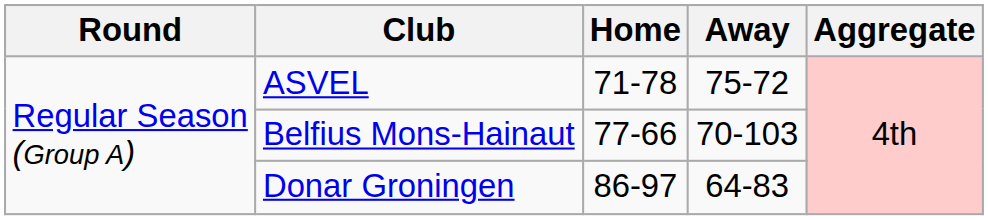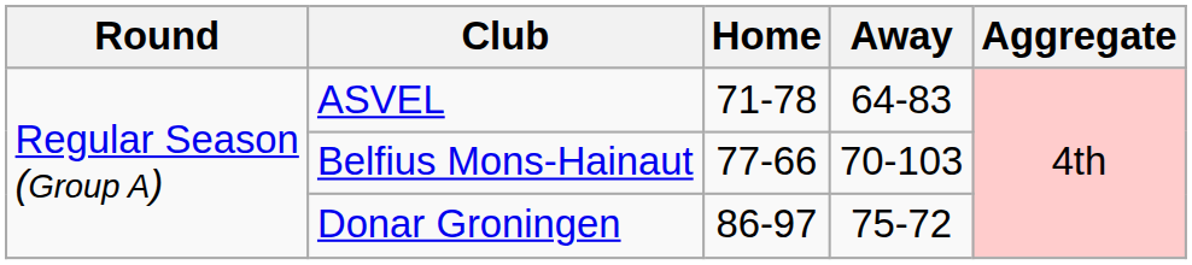 <table class="wikitable">
 <tr>
 <th>Round</th>
 <th>Club</th>
 <th>Home</th>
 <th>Away</th>
 <th>Aggregate</th>
 </tr>
 <tr>
 <td rowspan="3"><a href='#'>Regular Season</a><br><em>(<small>Group A</small>)</em></td>
 <td> <a href='#'>ASVEL</a></td>
 <td style="text-align:center;">71-78</td>
-<td style="text-align:center;">75-72</td>
+<td style="text-align:center;">64-83</td>
 <td rowspan="3" style="text-align:center;" bgcolor="#ffcccc">4th</td>
 </tr>
 <tr>
 <td> <a href='#'>Belfius Mons-Hainaut</a></td>
 <td style="text-align:center;">77-66</td>
 <td style="text-align:center;">70-103</td>
 </tr>
 <tr>
 <td> <a href='#'>Donar Groningen</a></td>
 <td style="text-align:center;">86-97</td>
-<td style="text-align:center;">64-83</td>
+<td style="text-align:center;">75-72</td>
 </tr>
 </table>
